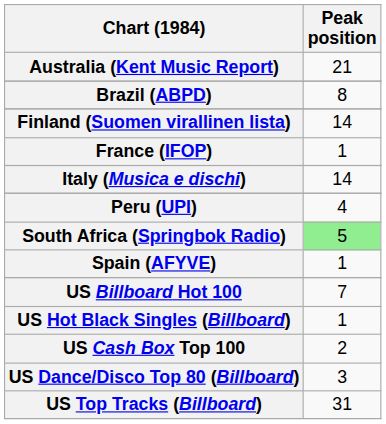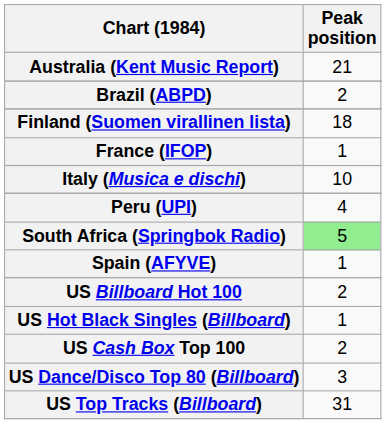 <table class="wikitable sortable plainrowheaders" style="text-align:center">
 <tr>
 <th>Chart (1984)</th>
 <th>Peak<br>position</th>
 </tr>
 <tr>
 <th scope="row">Australia (<a href='#'>Kent Music Report</a>)</th>
 <td>21</td>
 </tr>
 <tr>
 </tr>
 <tr>
 </tr>
 <tr>
 <th scope="row">Brazil (<a href='#'>ABPD</a>)</th>
-<td>8</td>
+<td>2</td>
 </tr>
 <tr>
 </tr>
 <tr>
 <th scope="row">Finland (<a href='#'>Suomen virallinen lista</a>)</th>
-<td>14</td>
+<td>18</td>
 </tr>
 <tr>
 <th scope="row">France (<a href='#'>IFOP</a>)</th>
 <td>1</td>
 </tr>
 <tr>
 </tr>
 <tr>
 <th scope="row">Italy (<em><a href='#'>Musica e dischi</a></em>)</th>
-<td>14</td>
+<td>10</td>
 </tr>
 <tr>
 </tr>
 <tr>
 </tr>
 <tr>
 </tr>
 <tr>
 </tr>
 <tr>
 <th scope="row">Peru (<a href='#'>UPI</a>)</th>
 <td>4</td>
 </tr>
 <tr>
 <th scope="row">South Africa (<a href='#'>Springbok Radio</a>)</th>
 <td style="background: lightgreen;">5</td>
 </tr>
 <tr>
 <th scope="row">Spain (<a href='#'>AFYVE</a>)</th>
 <td>1</td>
 </tr>
 <tr>
 </tr>
 <tr>
 </tr>
 <tr>
 </tr>
 <tr>
 <th scope="row">US <a href='#'><em>Billboard</em> Hot 100</a></th>
-<td>7</td>
+<td>2</td>
 </tr>
 <tr>
 <th scope="row">US <a href='#'>Hot Black Singles</a> (<em><a href='#'>Billboard</a></em>)</th>
 <td>1</td>
 </tr>
 <tr>
 <th scope="row">US <em><a href='#'>Cash Box</a></em> Top 100</th>
 <td>2</td>
 </tr>
 <tr>
 <th scope="row">US <a href='#'>Dance/Disco Top 80</a> (<em><a href='#'>Billboard</a></em>)</th>
 <td>3</td>
 </tr>
 <tr>
 <th scope="row">US <a href='#'>Top Tracks</a> (<em><a href='#'>Billboard</a></em>)</th>
 <td>31</td>
 </tr>
 <tr>
 </tr>
 </table>
